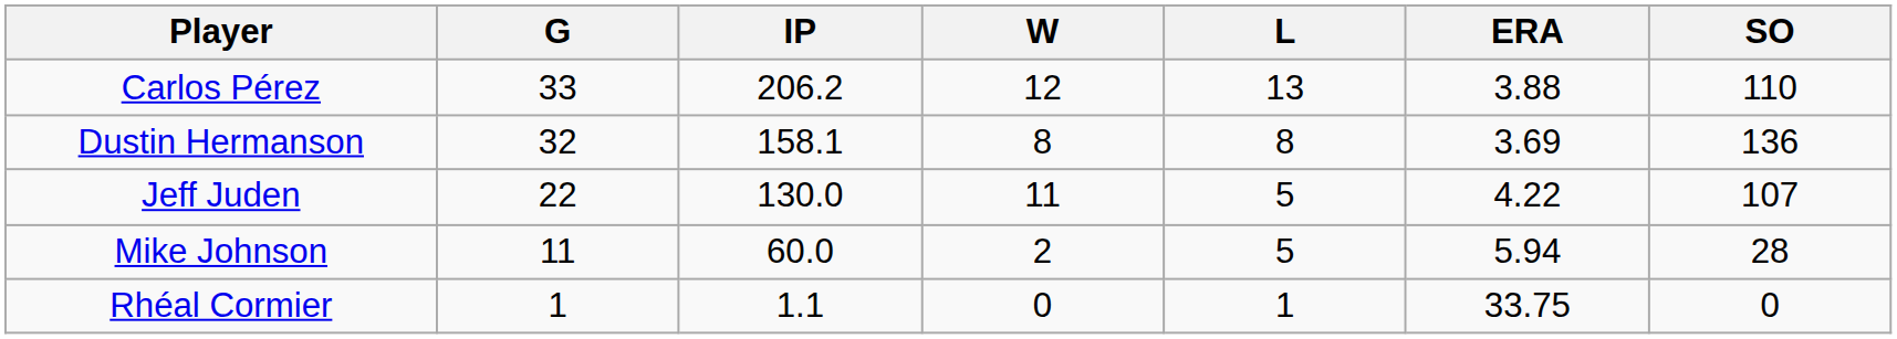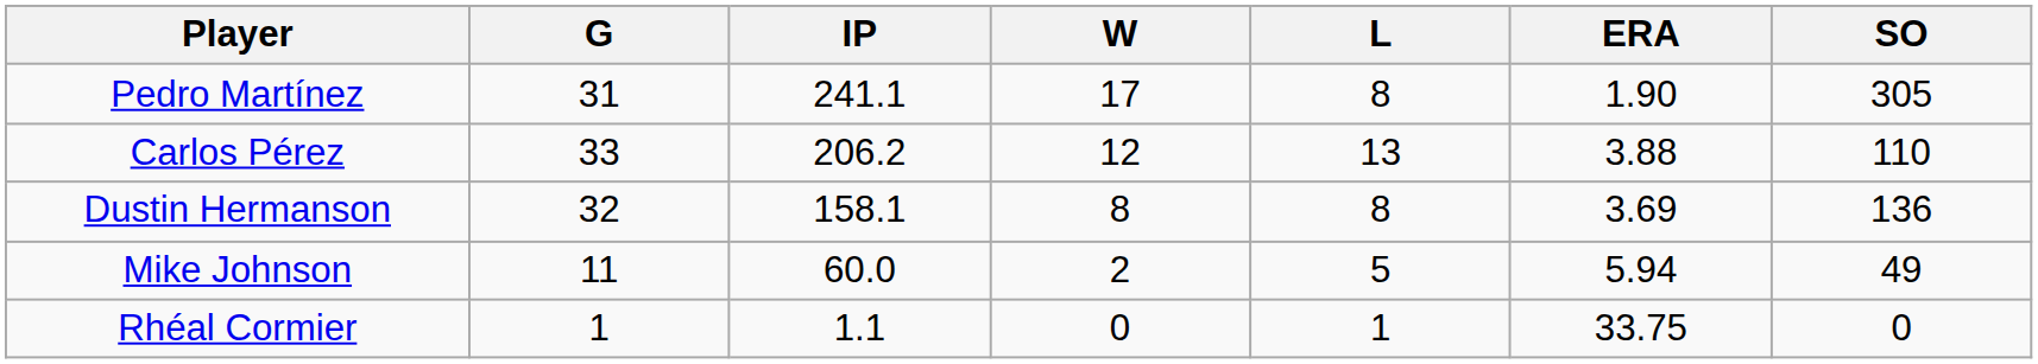 <table class="wikitable sortable">
 <tr>
 <th bgcolor="#DDDDFF" width="16%">Player</th>
 <th bgcolor="#DDDDFF" width="9%">G</th>
 <th bgcolor="#DDDDFF" width="9%">IP</th>
 <th bgcolor="#DDDDFF" width="9%">W</th>
 <th bgcolor="#DDDDFF" width="9%">L</th>
 <th bgcolor="#DDDDFF" width="9%">ERA</th>
 <th bgcolor="#DDDDFF" width="9%">SO</th>
+</tr>
+<tr align=center>
+<td><a href='#'>Pedro Martínez</a></td>
+<td>31</td>
+<td>241.1</td>
+<td>17</td>
+<td>8</td>
+<td>1.90</td>
+<td>305</td>
 </tr>
 <tr align=center>
 <td><a href='#'>Carlos Pérez</a></td>
 <td>33</td>
 <td>206.2</td>
 <td>12</td>
 <td>13</td>
 <td>3.88</td>
 <td>110</td>
 </tr>
 <tr align=center>
 <td><a href='#'>Dustin Hermanson</a></td>
 <td>32</td>
 <td>158.1</td>
 <td>8</td>
 <td>8</td>
 <td>3.69</td>
 <td>136</td>
 </tr>
 <tr align=center>
-<td><a href='#'>Jeff Juden</a></td>
-<td>22</td>
-<td>130.0</td>
-<td>11</td>
-<td>5</td>
-<td>4.22</td>
-<td>107</td>
-</tr>
-<tr align=center>
 <td><a href='#'>Mike Johnson</a></td>
 <td>11</td>
 <td>60.0</td>
 <td>2</td>
 <td>5</td>
 <td>5.94</td>
-<td>28</td>
+<td>49</td>
 </tr>
 <tr align=center>
 <td><a href='#'>Rhéal Cormier</a></td>
 <td>1</td>
 <td>1.1</td>
 <td>0</td>
 <td>1</td>
 <td>33.75</td>
 <td>0</td>
 </tr>
 </table>
